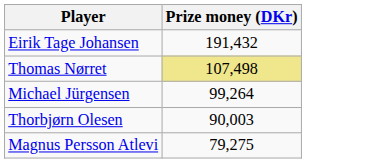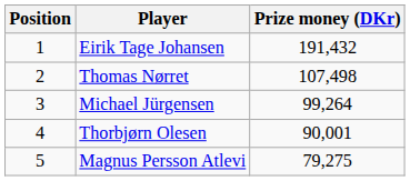 <table class=wikitable>
 <tr>
+<th>Position</th>
 <th>Player</th>
 <th>Prize money (<a href='#'>DKr</a>)</th>
 </tr>
 <tr>
+<td align=center>1</td>
 <td> <a href='#'>Eirik Tage Johansen</a></td>
 <td align=center>191,432</td>
 </tr>
 <tr>
+<td align=center>2</td>
 <td> <a href='#'>Thomas Nørret</a></td>
-<td align=center style="background: khaki;">107,498</td>
+<td align=center>107,498</td>
 </tr>
 <tr>
+<td align=center>3</td>
 <td> <a href='#'>Michael Jürgensen</a></td>
 <td align=center>99,264</td>
 </tr>
 <tr>
+<td align=center>4</td>
 <td> <a href='#'>Thorbjørn Olesen</a></td>
-<td align=center>90,003</td>
+<td align=center>90,001</td>
 </tr>
 <tr>
+<td align=center>5</td>
 <td> <a href='#'>Magnus Persson Atlevi</a></td>
 <td align=center>79,275</td>
 </tr>
 </table>
